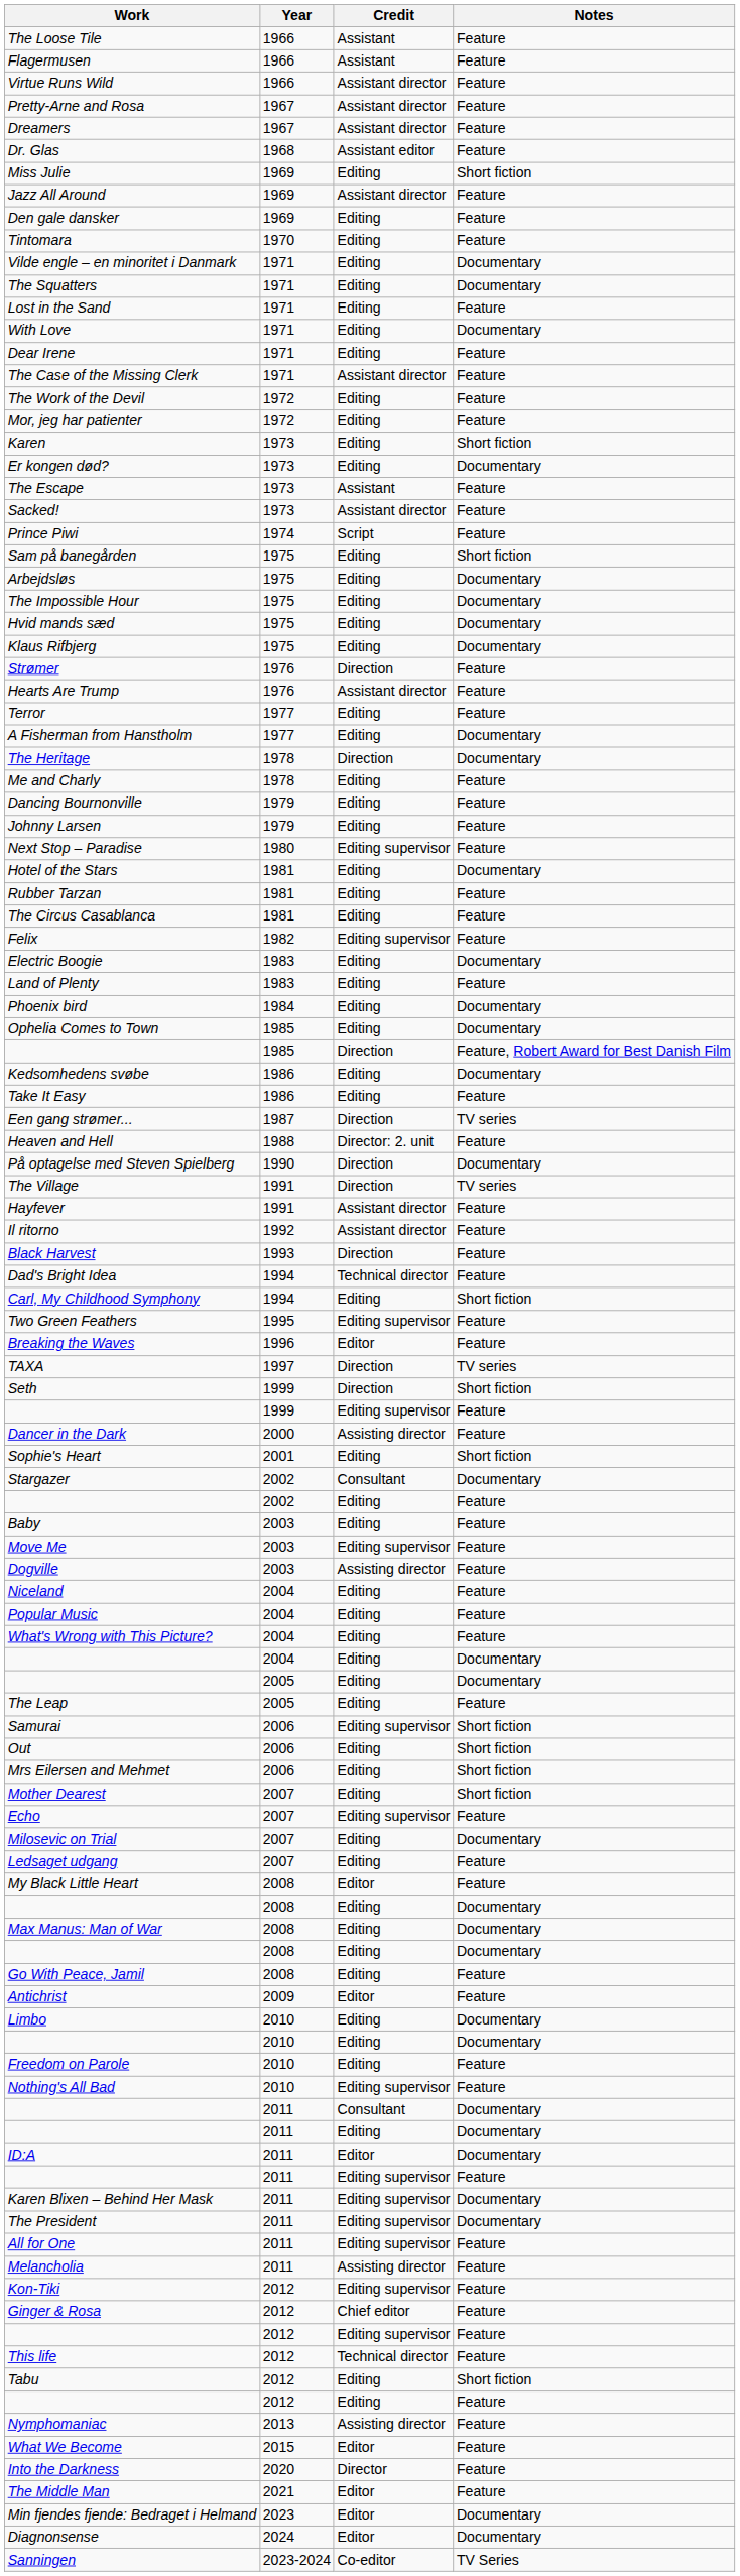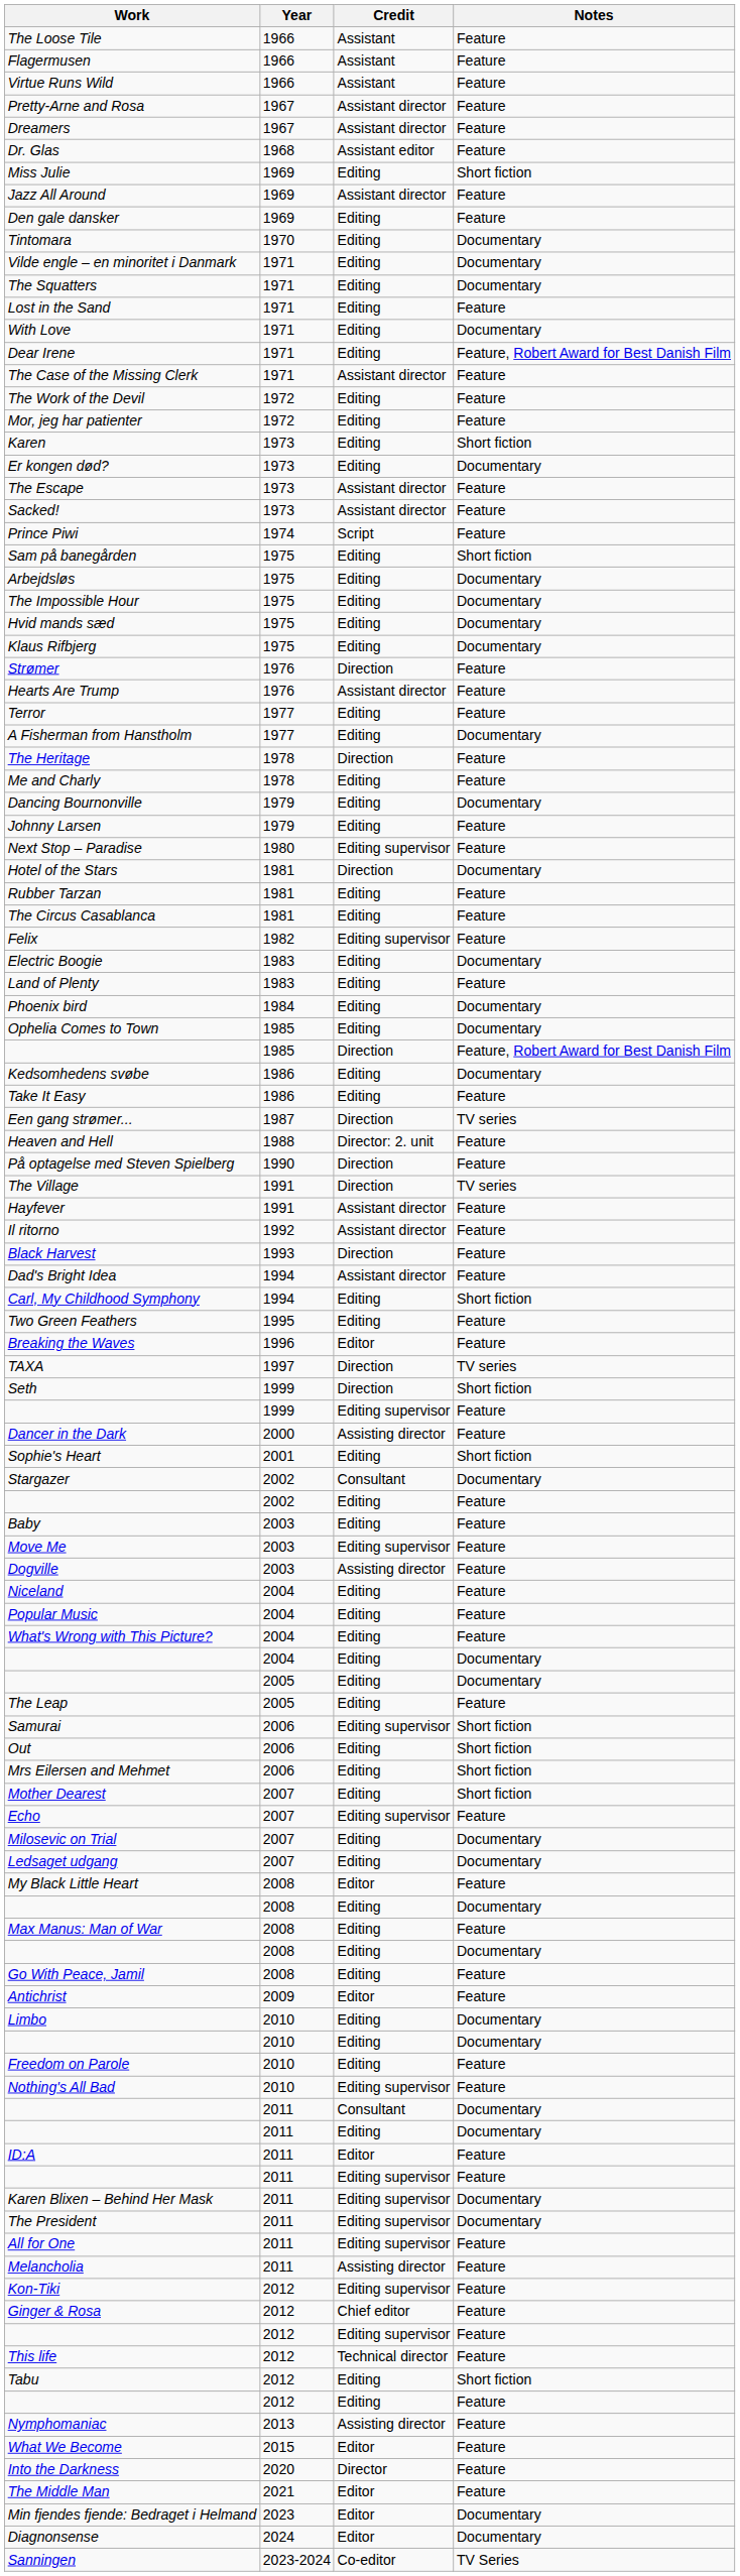 <table class="wikitable sortable">
 <tr>
 <th scope="col">Work</th>
 <th scope="col">Year</th>
 <th scope="col">Credit</th>
 <th scope="col" class="unsortable">Notes</th>
 </tr>
 <tr>
 <td><em>The Loose Tile</em></td>
 <td>1966</td>
 <td>Assistant</td>
 <td>Feature</td>
 </tr>
 <tr>
 <td><em>Flagermusen</em></td>
 <td>1966</td>
 <td>Assistant</td>
 <td>Feature</td>
 </tr>
 <tr>
 <td><em>Virtue Runs Wild</em></td>
 <td>1966</td>
-<td>Assistant director</td>
+<td>Assistant</td>
 <td>Feature</td>
 </tr>
 <tr>
 <td><em>Pretty-Arne and Rosa</em></td>
 <td>1967</td>
 <td>Assistant director</td>
 <td>Feature</td>
 </tr>
 <tr>
 <td><em>Dreamers</em></td>
 <td>1967</td>
 <td>Assistant director</td>
 <td>Feature</td>
 </tr>
 <tr>
 <td><em>Dr. Glas</em></td>
 <td>1968</td>
 <td>Assistant editor</td>
 <td>Feature</td>
 </tr>
 <tr>
 <td><em>Miss Julie</em></td>
 <td>1969</td>
 <td>Editing</td>
 <td>Short fiction</td>
 </tr>
 <tr>
 <td><em>Jazz All Around</em></td>
 <td>1969</td>
 <td>Assistant director</td>
 <td>Feature</td>
 </tr>
 <tr>
 <td><em>Den gale dansker</em></td>
 <td>1969</td>
 <td>Editing</td>
 <td>Feature</td>
 </tr>
 <tr>
 <td><em>Tintomara</em></td>
 <td>1970</td>
 <td>Editing</td>
-<td>Feature</td>
+<td>Documentary</td>
 </tr>
 <tr>
 <td><em>Vilde engle – en minoritet i Danmark</em></td>
 <td>1971</td>
 <td>Editing</td>
 <td>Documentary</td>
 </tr>
 <tr>
 <td><em>The Squatters</em></td>
 <td>1971</td>
 <td>Editing</td>
 <td>Documentary</td>
 </tr>
 <tr>
 <td><em>Lost in the Sand</em></td>
 <td>1971</td>
 <td>Editing</td>
 <td>Feature</td>
 </tr>
 <tr>
 <td><em>With Love</em></td>
 <td>1971</td>
 <td>Editing</td>
 <td>Documentary</td>
 </tr>
 <tr>
 <td><em>Dear Irene</em></td>
 <td>1971</td>
 <td>Editing</td>
-<td>Feature</td>
+<td>Feature, <a href='#'>Robert Award for Best Danish Film</a></td>
 </tr>
 <tr>
 <td><em>The Case of the Missing Clerk</em></td>
 <td>1971</td>
 <td>Assistant director</td>
 <td>Feature</td>
 </tr>
 <tr>
 <td><em>The Work of the Devil</em></td>
 <td>1972</td>
 <td>Editing</td>
 <td>Feature</td>
 </tr>
 <tr>
 <td><em>Mor, jeg har patienter</em></td>
 <td>1972</td>
 <td>Editing</td>
 <td>Feature</td>
 </tr>
 <tr>
 <td><em>Karen</em></td>
 <td>1973</td>
 <td>Editing</td>
 <td>Short fiction</td>
 </tr>
 <tr>
 <td><em>Er kongen død?</em></td>
 <td>1973</td>
 <td>Editing</td>
 <td>Documentary</td>
 </tr>
 <tr>
 <td><em>The Escape</em></td>
 <td>1973</td>
-<td>Assistant</td>
+<td>Assistant director</td>
 <td>Feature</td>
 </tr>
 <tr>
 <td><em>Sacked!</em></td>
 <td>1973</td>
 <td>Assistant director</td>
 <td>Feature</td>
 </tr>
 <tr>
 <td><em>Prince Piwi</em></td>
 <td>1974</td>
 <td>Script</td>
 <td>Feature</td>
 </tr>
 <tr>
 <td><em>Sam på banegården</em></td>
 <td>1975</td>
 <td>Editing</td>
 <td>Short fiction</td>
 </tr>
 <tr>
 <td><em>Arbejdsløs</em></td>
 <td>1975</td>
 <td>Editing</td>
 <td>Documentary</td>
 </tr>
 <tr>
 <td><em>The Impossible Hour</em></td>
 <td>1975</td>
 <td>Editing</td>
 <td>Documentary</td>
 </tr>
 <tr>
 <td><em>Hvid mands sæd</em></td>
 <td>1975</td>
 <td>Editing</td>
 <td>Documentary</td>
 </tr>
 <tr>
 <td><em>Klaus Rifbjerg</em></td>
 <td>1975</td>
 <td>Editing</td>
 <td>Documentary</td>
 </tr>
 <tr>
 <td><em><a href='#'>Strømer</a></em></td>
 <td>1976</td>
 <td>Direction</td>
 <td>Feature</td>
 </tr>
 <tr>
 <td><em>Hearts Are Trump</em></td>
 <td>1976</td>
 <td>Assistant director</td>
 <td>Feature</td>
 </tr>
 <tr>
 <td><em>Terror</em></td>
 <td>1977</td>
 <td>Editing</td>
 <td>Feature</td>
 </tr>
 <tr>
 <td><em>A Fisherman from Hanstholm</em></td>
 <td>1977</td>
 <td>Editing</td>
 <td>Documentary</td>
 </tr>
 <tr>
 <td><em><a href='#'>The Heritage</a></em></td>
 <td>1978</td>
 <td>Direction</td>
-<td>Documentary</td>
+<td>Feature</td>
 </tr>
 <tr>
 <td><em>Me and Charly</em></td>
 <td>1978</td>
 <td>Editing</td>
 <td>Feature</td>
 </tr>
 <tr>
 <td><em>Dancing Bournonville</em></td>
 <td>1979</td>
 <td>Editing</td>
-<td>Feature</td>
+<td>Documentary</td>
 </tr>
 <tr>
 <td><em>Johnny Larsen</em></td>
 <td>1979</td>
 <td>Editing</td>
 <td>Feature</td>
 </tr>
 <tr>
 <td><em>Next Stop – Paradise</em></td>
 <td>1980</td>
 <td>Editing supervisor</td>
 <td>Feature</td>
 </tr>
 <tr>
 <td><em>Hotel of the Stars</em></td>
 <td>1981</td>
-<td>Editing</td>
+<td>Direction</td>
 <td>Documentary</td>
 </tr>
 <tr>
 <td><em>Rubber Tarzan</em></td>
 <td>1981</td>
 <td>Editing</td>
 <td>Feature</td>
 </tr>
 <tr>
 <td><em>The Circus Casablanca</em></td>
 <td>1981</td>
 <td>Editing</td>
 <td>Feature</td>
 </tr>
 <tr>
 <td><em>Felix</em></td>
 <td>1982</td>
 <td>Editing supervisor</td>
 <td>Feature</td>
 </tr>
 <tr>
 <td><em>Electric Boogie</em></td>
 <td>1983</td>
 <td>Editing</td>
 <td>Documentary</td>
 </tr>
 <tr>
 <td><em>Land of Plenty</em></td>
 <td>1983</td>
 <td>Editing</td>
 <td>Feature</td>
 </tr>
 <tr>
 <td><em>Phoenix bird</em></td>
 <td>1984</td>
 <td>Editing</td>
 <td>Documentary</td>
 </tr>
 <tr>
 <td><em>Ophelia Comes to Town</em></td>
 <td>1985</td>
 <td>Editing</td>
 <td>Documentary</td>
 </tr>
 <tr>
 <td><em></em></td>
 <td>1985</td>
 <td>Direction</td>
 <td>Feature, <a href='#'>Robert Award for Best Danish Film</a></td>
 </tr>
 <tr>
 <td><em>Kedsomhedens svøbe</em></td>
 <td>1986</td>
 <td>Editing</td>
 <td>Documentary</td>
 </tr>
 <tr>
 <td><em>Take It Easy</em></td>
 <td>1986</td>
 <td>Editing</td>
 <td>Feature</td>
 </tr>
 <tr>
 <td><em>Een gang strømer...</em></td>
 <td>1987</td>
 <td>Direction</td>
 <td>TV series</td>
 </tr>
 <tr>
 <td><em>Heaven and Hell</em></td>
 <td>1988</td>
 <td>Director: 2. unit</td>
 <td>Feature</td>
 </tr>
 <tr>
 <td><em>På optagelse med Steven Spielberg</em></td>
 <td>1990</td>
 <td>Direction</td>
-<td>Documentary</td>
+<td>Feature</td>
 </tr>
 <tr>
 <td><em>The Village</em></td>
 <td>1991</td>
 <td>Direction</td>
 <td>TV series</td>
 </tr>
 <tr>
 <td><em>Hayfever</em></td>
 <td>1991</td>
 <td>Assistant director</td>
 <td>Feature</td>
 </tr>
 <tr>
 <td><em>Il ritorno</em></td>
 <td>1992</td>
 <td>Assistant director</td>
 <td>Feature</td>
 </tr>
 <tr>
 <td><em><a href='#'>Black Harvest</a></em></td>
 <td>1993</td>
 <td>Direction</td>
 <td>Feature</td>
 </tr>
 <tr>
 <td><em>Dad's Bright Idea</em></td>
 <td>1994</td>
-<td>Technical director</td>
+<td>Assistant director</td>
 <td>Feature</td>
 </tr>
 <tr>
 <td><em><a href='#'>Carl, My Childhood Symphony</a></em></td>
 <td>1994</td>
 <td>Editing</td>
 <td>Short fiction</td>
 </tr>
 <tr>
 <td><em>Two Green Feathers</em></td>
 <td>1995</td>
-<td>Editing supervisor</td>
+<td>Editing</td>
 <td>Feature</td>
 </tr>
 <tr>
 <td><em><a href='#'>Breaking the Waves</a></em></td>
 <td>1996</td>
 <td>Editor</td>
 <td>Feature</td>
 </tr>
 <tr>
 <td><em>TAXA</em></td>
 <td>1997</td>
 <td>Direction</td>
 <td>TV series</td>
 </tr>
 <tr>
 <td><em>Seth</em></td>
 <td>1999</td>
 <td>Direction</td>
 <td>Short fiction</td>
 </tr>
 <tr>
 <td><em></em></td>
 <td>1999</td>
 <td>Editing supervisor</td>
 <td>Feature</td>
 </tr>
 <tr>
 <td><em><a href='#'>Dancer in the Dark</a></em></td>
 <td>2000</td>
 <td>Assisting director</td>
 <td>Feature</td>
 </tr>
 <tr>
 <td><em>Sophie's Heart</em></td>
 <td>2001</td>
 <td>Editing</td>
 <td>Short fiction</td>
 </tr>
 <tr>
 <td><em>Stargazer</em></td>
 <td>2002</td>
 <td>Consultant</td>
 <td>Documentary</td>
 </tr>
 <tr>
 <td><em></em></td>
 <td>2002</td>
 <td>Editing</td>
 <td>Feature</td>
 </tr>
 <tr>
 <td><em>Baby</em></td>
 <td>2003</td>
 <td>Editing</td>
 <td>Feature</td>
 </tr>
 <tr>
 <td><em><a href='#'>Move Me</a></em></td>
 <td>2003</td>
 <td>Editing supervisor</td>
 <td>Feature</td>
 </tr>
 <tr>
 <td><em><a href='#'>Dogville</a></em></td>
 <td>2003</td>
 <td>Assisting director</td>
 <td>Feature</td>
 </tr>
 <tr>
 <td><em><a href='#'>Niceland</a></em></td>
 <td>2004</td>
 <td>Editing</td>
 <td>Feature</td>
 </tr>
 <tr>
 <td><em><a href='#'>Popular Music</a></em></td>
 <td>2004</td>
 <td>Editing</td>
 <td>Feature</td>
 </tr>
 <tr>
 <td><em><a href='#'>What's Wrong with This Picture?</a></em></td>
 <td>2004</td>
 <td>Editing</td>
 <td>Feature</td>
 </tr>
 <tr>
 <td><em></em></td>
 <td>2004</td>
 <td>Editing</td>
 <td>Documentary</td>
 </tr>
 <tr>
 <td><em></em></td>
 <td>2005</td>
 <td>Editing</td>
 <td>Documentary</td>
 </tr>
 <tr>
 <td><em>The Leap</em></td>
 <td>2005</td>
 <td>Editing</td>
 <td>Feature</td>
 </tr>
 <tr>
 <td><em>Samurai</em></td>
 <td>2006</td>
 <td>Editing supervisor</td>
 <td>Short fiction</td>
 </tr>
 <tr>
 <td><em>Out</em></td>
 <td>2006</td>
 <td>Editing</td>
 <td>Short fiction</td>
 </tr>
 <tr>
 <td><em>Mrs Eilersen and Mehmet</em></td>
 <td>2006</td>
 <td>Editing</td>
 <td>Short fiction</td>
 </tr>
 <tr>
 <td><em><a href='#'>Mother Dearest</a></em></td>
 <td>2007</td>
 <td>Editing</td>
 <td>Short fiction</td>
 </tr>
 <tr>
 <td><em><a href='#'>Echo</a></em></td>
 <td>2007</td>
 <td>Editing supervisor</td>
 <td>Feature</td>
 </tr>
 <tr>
 <td><em><a href='#'>Milosevic on Trial</a></em></td>
 <td>2007</td>
 <td>Editing</td>
 <td>Documentary</td>
 </tr>
 <tr>
 <td><em><a href='#'>Ledsaget udgang</a></em></td>
 <td>2007</td>
 <td>Editing</td>
-<td>Feature</td>
+<td>Documentary</td>
 </tr>
 <tr>
 <td><em>My Black Little Heart</em></td>
 <td>2008</td>
 <td>Editor</td>
 <td>Feature</td>
 </tr>
 <tr>
 <td><em></em></td>
 <td>2008</td>
 <td>Editing</td>
 <td>Documentary</td>
 </tr>
 <tr>
 <td><em><a href='#'>Max Manus: Man of War</a></em></td>
 <td>2008</td>
 <td>Editing</td>
-<td>Documentary</td>
+<td>Feature</td>
 </tr>
 <tr>
 <td><em></em></td>
 <td>2008</td>
 <td>Editing</td>
 <td>Documentary</td>
 </tr>
 <tr>
 <td><em><a href='#'>Go With Peace, Jamil</a></em></td>
 <td>2008</td>
 <td>Editing</td>
 <td>Feature</td>
 </tr>
 <tr>
 <td><em><a href='#'>Antichrist</a></em></td>
 <td>2009</td>
 <td>Editor</td>
 <td>Feature</td>
 </tr>
 <tr>
 <td><em><a href='#'>Limbo</a></em></td>
 <td>2010</td>
 <td>Editing</td>
 <td>Documentary</td>
 </tr>
 <tr>
 <td><em></em></td>
 <td>2010</td>
 <td>Editing</td>
 <td>Documentary</td>
 </tr>
 <tr>
 <td><em><a href='#'>Freedom on Parole</a></em></td>
 <td>2010</td>
 <td>Editing</td>
 <td>Feature</td>
 </tr>
 <tr>
 <td><em><a href='#'>Nothing's All Bad</a></em></td>
 <td>2010</td>
 <td>Editing supervisor</td>
 <td>Feature</td>
 </tr>
 <tr>
 <td><em></em></td>
 <td>2011</td>
 <td>Consultant</td>
 <td>Documentary</td>
 </tr>
 <tr>
 <td><em></em></td>
 <td>2011</td>
 <td>Editing</td>
 <td>Documentary</td>
 </tr>
 <tr>
 <td><em><a href='#'>ID:A</a></em></td>
 <td>2011</td>
 <td>Editor</td>
-<td>Documentary</td>
+<td>Feature</td>
 </tr>
 <tr>
 <td><em></em></td>
 <td>2011</td>
 <td>Editing supervisor</td>
 <td>Feature</td>
 </tr>
 <tr>
 <td><em>Karen Blixen – Behind Her Mask</em></td>
 <td>2011</td>
 <td>Editing supervisor</td>
 <td>Documentary</td>
 </tr>
 <tr>
 <td><em>The President</em></td>
 <td>2011</td>
 <td>Editing supervisor</td>
 <td>Documentary</td>
 </tr>
 <tr>
 <td><em><a href='#'>All for One</a></em></td>
 <td>2011</td>
 <td>Editing supervisor</td>
 <td>Feature</td>
 </tr>
 <tr>
 <td><em><a href='#'>Melancholia</a></em></td>
 <td>2011</td>
 <td>Assisting director</td>
 <td>Feature</td>
 </tr>
 <tr>
 <td><em><a href='#'>Kon-Tiki</a></em></td>
 <td>2012</td>
 <td>Editing supervisor</td>
 <td>Feature</td>
 </tr>
 <tr>
 <td><em><a href='#'>Ginger & Rosa</a></em></td>
 <td>2012</td>
 <td>Chief editor</td>
 <td>Feature</td>
 </tr>
 <tr>
 <td><em></em></td>
 <td>2012</td>
 <td>Editing supervisor</td>
 <td>Feature</td>
 </tr>
 <tr>
 <td><em><a href='#'>This life</a></em></td>
 <td>2012</td>
 <td>Technical director</td>
 <td>Feature</td>
 </tr>
 <tr>
 <td><em>Tabu</em></td>
 <td>2012</td>
 <td>Editing</td>
 <td>Short fiction</td>
 </tr>
 <tr>
 <td><em></em></td>
 <td>2012</td>
 <td>Editing</td>
 <td>Feature</td>
 </tr>
 <tr>
 <td><em><a href='#'>Nymphomaniac</a></em></td>
 <td>2013</td>
 <td>Assisting director</td>
 <td>Feature</td>
 </tr>
 <tr>
 <td><em><a href='#'>What We Become</a></em></td>
 <td>2015</td>
 <td>Editor</td>
 <td>Feature</td>
 </tr>
 <tr>
 <td><em><a href='#'>Into the Darkness</a></em></td>
 <td>2020</td>
 <td>Director</td>
 <td>Feature</td>
 </tr>
 <tr>
 <td><em><a href='#'>The Middle Man</a></em></td>
 <td>2021</td>
 <td>Editor</td>
 <td>Feature</td>
 </tr>
 <tr>
 <td><em>Min fjendes fjende: Bedraget i Helmand</em></td>
 <td>2023</td>
 <td>Editor</td>
 <td>Documentary</td>
 </tr>
 <tr>
 <td><em>Diagnonsense</em></td>
 <td>2024</td>
 <td>Editor</td>
 <td>Documentary</td>
 </tr>
 <tr>
 <td><em><a href='#'>Sanningen</a></em></td>
 <td>2023-2024</td>
 <td>Co-editor</td>
 <td>TV Series</td>
 </tr>
 </table>
